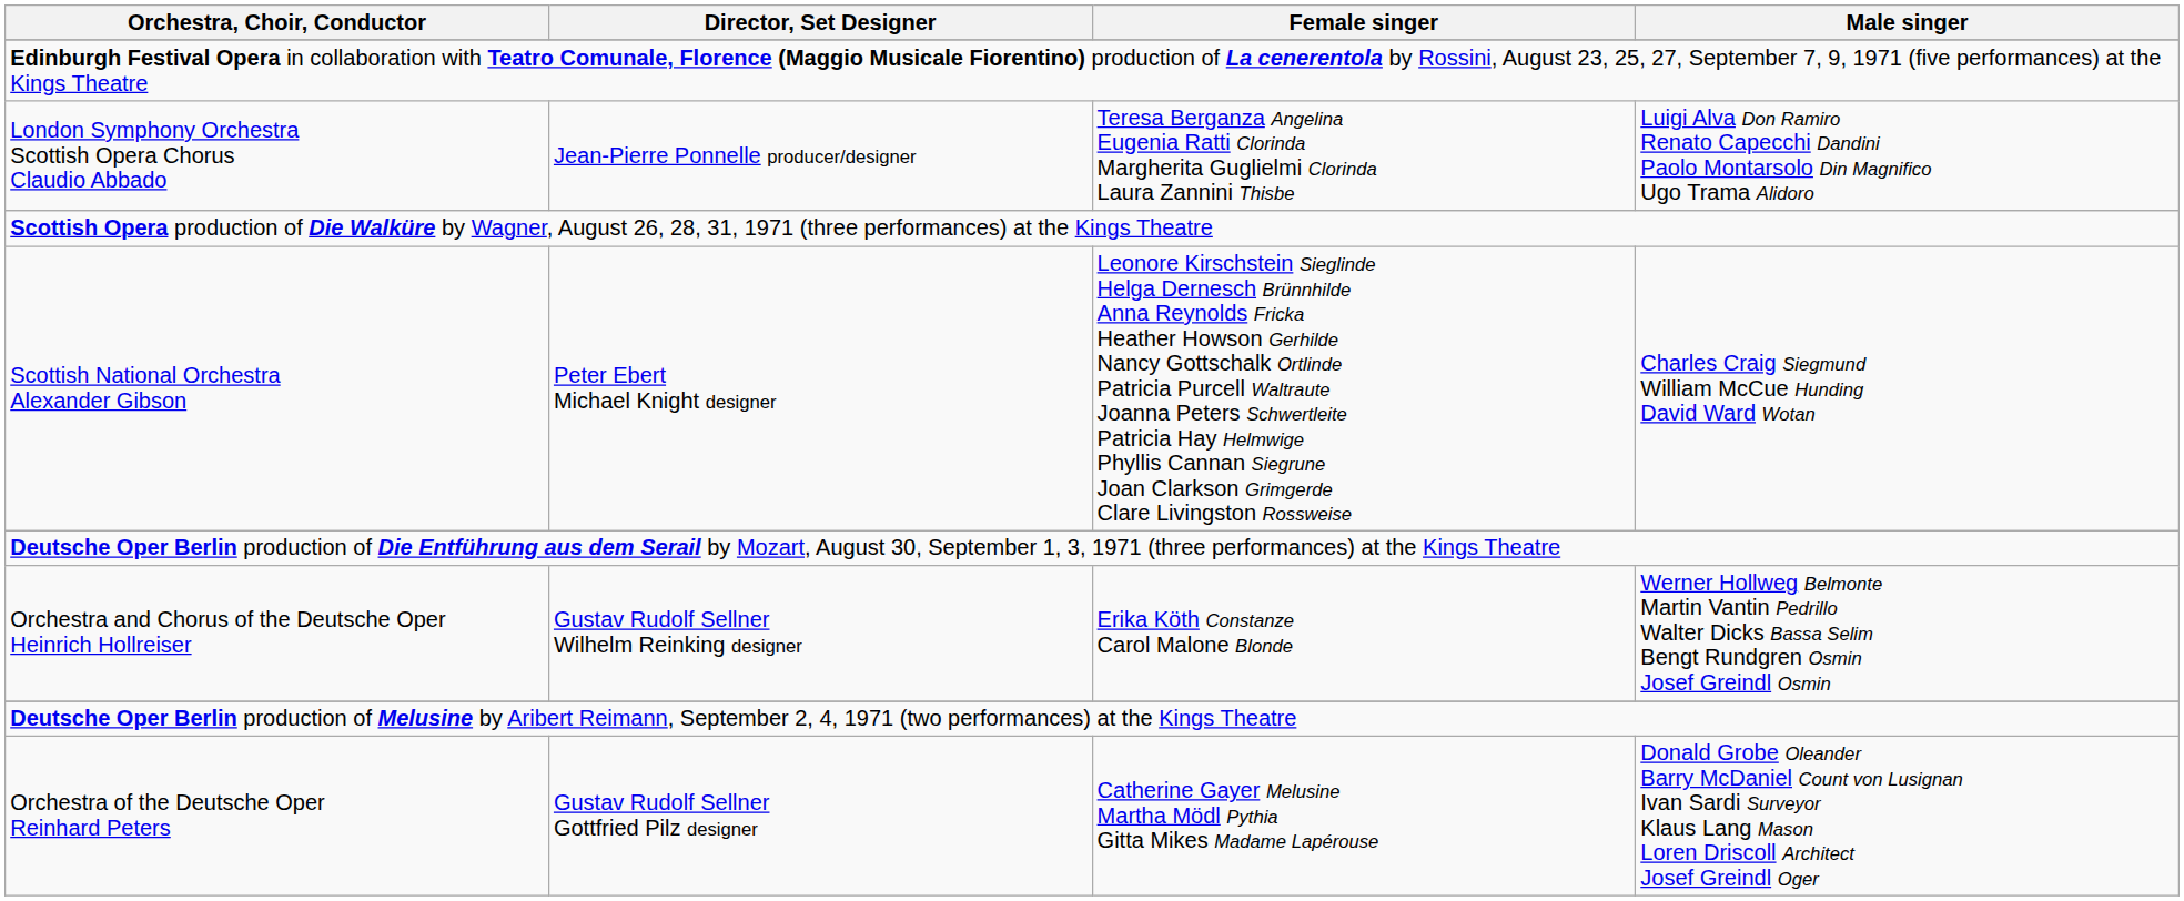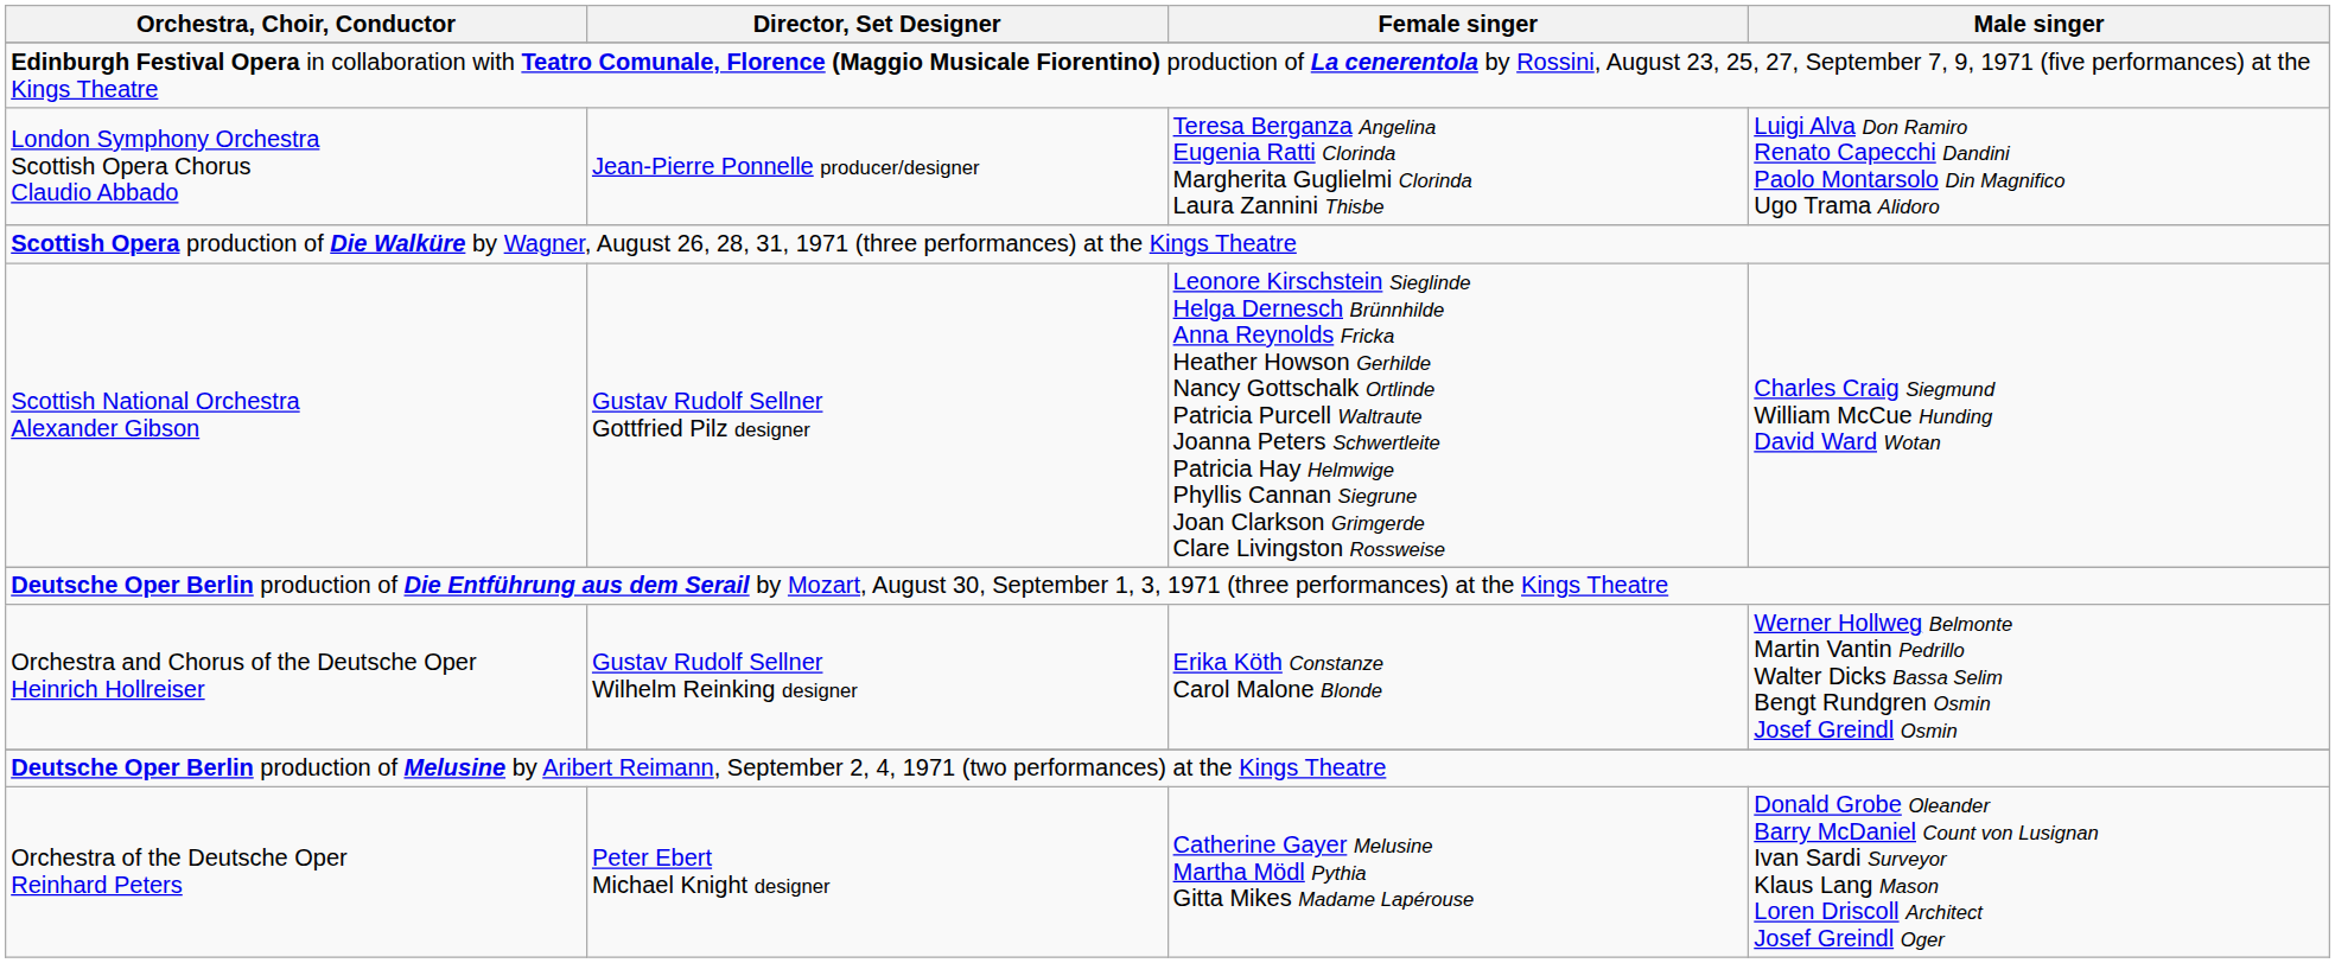 <table class="wikitable toptextcells">
 <tr class="hintergrundfarbe5">
 <th style="width:25%;">Orchestra, Choir, Conductor</th>
 <th style="width:25%;">Director, Set Designer</th>
 <th style="width:25%;">Female singer</th>
 <th style="width:25%;">Male singer</th>
 </tr>
 <tr>
 </tr>
 <tr class="hintergrundfarbe8">
 <td colspan="9"><strong>Edinburgh Festival Opera</strong> in collaboration with <strong><a href='#'>Teatro Comunale, Florence</a> (Maggio Musicale Fiorentino)</strong> production of <strong><em><a href='#'>La cenerentola</a></em></strong> by <a href='#'>Rossini</a>, August 23, 25, 27, September 7, 9, 1971 (five performances) at the <a href='#'>Kings Theatre</a></td>
 </tr>
 <tr>
 <td><a href='#'>London Symphony Orchestra</a><br>Scottish Opera Chorus<br><a href='#'>Claudio Abbado</a></td>
 <td><a href='#'>Jean-Pierre Ponnelle</a> <small>producer/designer</small></td>
 <td><a href='#'>Teresa Berganza</a> <small><em>Angelina</em></small><br><a href='#'>Eugenia Ratti</a> <small><em>Clorinda</em></small><br>Margherita Guglielmi <small><em>Clorinda</em></small><br>Laura Zannini <small><em>Thisbe</em></small></td>
 <td><a href='#'>Luigi Alva</a> <small><em>Don Ramiro</em></small><br><a href='#'>Renato Capecchi</a> <small><em>Dandini</em></small><br><a href='#'>Paolo Montarsolo</a> <small><em>Din Magnifico</em></small><br>Ugo Trama <small><em>Alidoro</em></small></td>
 </tr>
 <tr>
 </tr>
 <tr class="hintergrundfarbe8">
 <td colspan="9"><strong><a href='#'>Scottish Opera</a></strong> production of <strong><em><a href='#'>Die Walküre</a></em></strong> by <a href='#'>Wagner</a>, August 26, 28, 31, 1971 (three performances) at the <a href='#'>Kings Theatre</a></td>
 </tr>
 <tr>
 <td><a href='#'>Scottish National Orchestra</a><br><a href='#'>Alexander Gibson</a></td>
-<td><a href='#'>Peter Ebert</a><br>Michael Knight <small>designer</small></td>
+<td><a href='#'>Gustav Rudolf Sellner</a><br>Gottfried Pilz <small>designer</small><br></td>
 <td><a href='#'>Leonore Kirschstein</a> <small><em>Sieglinde</em></small><br><a href='#'>Helga Dernesch</a> <small><em>Brünnhilde</em></small><br><a href='#'>Anna Reynolds</a> <small><em>Fricka</em></small><br>Heather Howson <small><em>Gerhilde</em></small><br>Nancy Gottschalk <small><em>Ortlinde</em></small><br>Patricia Purcell <small><em>Waltraute</em></small><br>Joanna Peters <small><em>Schwertleite</em></small><br>Patricia Hay <small><em>Helmwige</em></small><br>Phyllis Cannan <small><em>Siegrune</em></small><br>Joan Clarkson <small><em>Grimgerde</em></small><br>Clare Livingston <small><em>Rossweise</em></small></td>
 <td><a href='#'>Charles Craig</a> <small><em>Siegmund</em></small><br>William McCue <small><em>Hunding</em></small><br><a href='#'>David Ward</a> <small><em>Wotan</em></small></td>
 </tr>
 <tr>
 </tr>
 <tr class="hintergrundfarbe8">
 <td colspan="9"><strong><a href='#'>Deutsche Oper Berlin</a></strong> production of <strong><em><a href='#'>Die Entführung aus dem Serail</a></em></strong> by <a href='#'>Mozart</a>, August 30, September 1, 3, 1971 (three performances) at the <a href='#'>Kings Theatre</a></td>
 </tr>
 <tr>
 <td>Orchestra and Chorus of the Deutsche Oper<br><a href='#'>Heinrich Hollreiser</a></td>
 <td><a href='#'>Gustav Rudolf Sellner</a><br>Wilhelm Reinking <small>designer</small></td>
 <td><a href='#'>Erika Köth</a> <small><em>Constanze</em></small><br>Carol Malone <small><em>Blonde</em></small></td>
 <td><a href='#'>Werner Hollweg</a> <small><em>Belmonte</em></small><br>Martin Vantin <small><em>Pedrillo</em></small><br>Walter Dicks <small><em>Bassa Selim</em></small><br>Bengt Rundgren <small><em>Osmin</em></small><br><a href='#'>Josef Greindl</a> <small><em>Osmin</em></small></td>
 </tr>
 <tr>
 </tr>
 <tr class="hintergrundfarbe8">
 <td colspan="9"><strong><a href='#'>Deutsche Oper Berlin</a> </strong> production of <strong><em><a href='#'>Melusine</a></em></strong> by <a href='#'>Aribert Reimann</a>, September 2, 4, 1971 (two performances) at the <a href='#'>Kings Theatre</a></td>
 </tr>
 <tr>
 <td>Orchestra of the Deutsche Oper<br><a href='#'>Reinhard Peters</a></td>
-<td><a href='#'>Gustav Rudolf Sellner</a><br>Gottfried Pilz <small>designer</small><br></td>
+<td><a href='#'>Peter Ebert</a><br>Michael Knight <small>designer</small></td>
 <td><a href='#'>Catherine Gayer</a> <small><em>Melusine</em></small><br><a href='#'>Martha Mödl</a> <small><em>Pythia</em></small><br>Gitta Mikes <small><em>Madame Lapérouse</em></small></td>
 <td><a href='#'>Donald Grobe</a> <small><em>Oleander</em></small><br><a href='#'>Barry McDaniel</a> <small><em>Count von Lusignan</em></small><br>Ivan Sardi <small><em>Surveyor</em></small><br>Klaus Lang <small><em>Mason</em></small><br><a href='#'>Loren Driscoll</a> <small><em>Architect</em></small><br><a href='#'>Josef Greindl</a> <small><em>Oger</em></small></td>
 </tr>
 </table>
